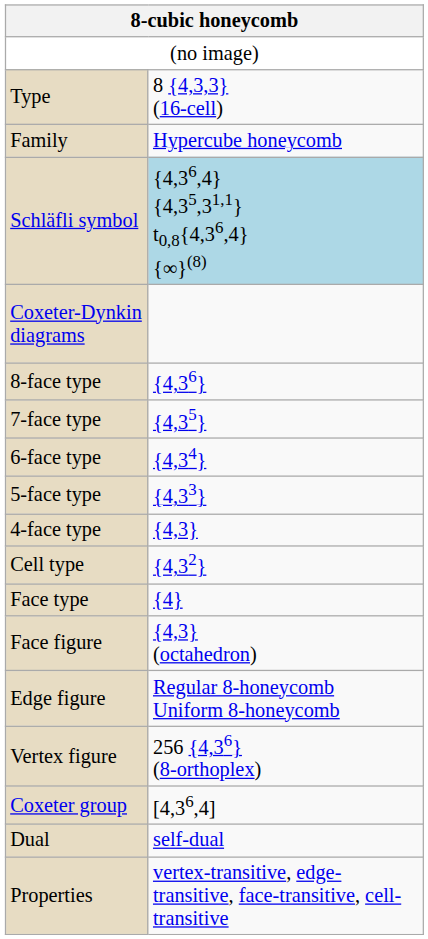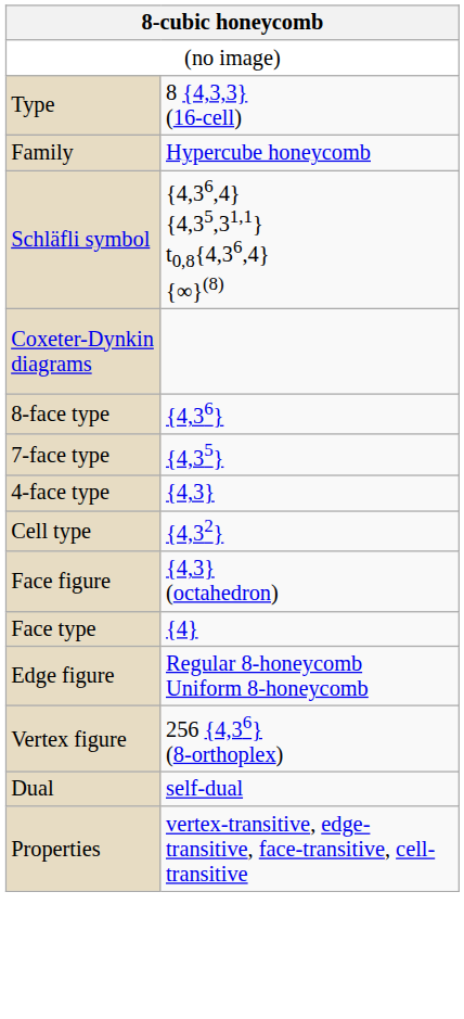 <table class="wikitable" align="right" style="margin-left:10px" width="330">
 <tr>
 <th bgcolor=#e7dcc3 colspan=2>8-cubic honeycomb</th>
 </tr>
 <tr>
 <td bgcolor=#ffffff align=center colspan=2>(no image)</td>
 </tr>
 <tr>
 <td bgcolor=#e7dcc3>Type</td>
 <td>8 <a href='#'>{4,3,3}</a><br>(<a href='#'>16-cell</a>)</td>
 </tr>
 <tr>
 <td bgcolor=#e7dcc3>Family</td>
 <td><a href='#'>Hypercube honeycomb</a></td>
 </tr>
 <tr>
 <td bgcolor=#e7dcc3><a href='#'>Schläfli symbol</a></td>
-<td style="background: lightblue;">{4,3<sup>6</sup>,4}<br>{4,3<sup>5</sup>,3<sup>1,1</sup>}<br>t<sub>0,8</sub>{4,3<sup>6</sup>,4}<br>{∞}<sup>(8)</sup></td>
+<td>{4,3<sup>6</sup>,4}<br>{4,3<sup>5</sup>,3<sup>1,1</sup>}<br>t<sub>0,8</sub>{4,3<sup>6</sup>,4}<br>{∞}<sup>(8)</sup></td>
 </tr>
 <tr>
 <td bgcolor=#e7dcc3><a href='#'>Coxeter-Dynkin diagrams</a></td>
 <td><br><br><br></td>
 </tr>
 <tr>
 <td bgcolor=#e7dcc3>8-face type</td>
 <td><a href='#'>{4,3<sup>6</sup>}</a></td>
 </tr>
 <tr>
 <td bgcolor=#e7dcc3>7-face type</td>
 <td><a href='#'>{4,3<sup>5</sup>}</a></td>
 </tr>
 <tr>
-<td bgcolor=#e7dcc3>6-face type</td>
-<td><a href='#'>{4,3<sup>4</sup>}</a></td>
-</tr>
-<tr>
-<td bgcolor=#e7dcc3>5-face type</td>
-<td><a href='#'>{4,3<sup>3</sup>}</a></td>
-</tr>
-<tr>
 <td bgcolor=#e7dcc3>4-face type</td>
 <td><a href='#'>{4,3}</a></td>
 </tr>
 <tr>
 <td bgcolor=#e7dcc3>Cell type</td>
 <td><a href='#'>{4,3<sup>2</sup>}</a></td>
 </tr>
 <tr>
+<td bgcolor=#e7dcc3>Face figure</td>
+<td><a href='#'>{4,3}</a><br>(<a href='#'>octahedron</a>)</td>
+</tr>
+<tr>
 <td bgcolor=#e7dcc3>Face type</td>
 <td><a href='#'>{4}</a></td>
-</tr>
-<tr>
-<td bgcolor=#e7dcc3>Face figure</td>
-<td><a href='#'>{4,3}</a><br>(<a href='#'>octahedron</a>)</td>
 </tr>
 <tr>
 <td bgcolor=#e7dcc3>Edge figure</td>
 <td><a href='#'>Regular 8-honeycomb</a><br><a href='#'>Uniform 8-honeycomb</a></td>
 </tr>
 <tr>
 <td bgcolor=#e7dcc3>Vertex figure</td>
 <td>256 <a href='#'>{4,3<sup>6</sup>}</a><br>(<a href='#'>8-orthoplex</a>)</td>
 </tr>
 <tr>
-<td bgcolor=#e7dcc3><a href='#'>Coxeter group</a></td>
-<td>[4,3<sup>6</sup>,4]</td>
-</tr>
-<tr>
 <td bgcolor=#e7dcc3>Dual</td>
 <td><a href='#'>self-dual</a></td>
 </tr>
 <tr>
 <td bgcolor=#e7dcc3>Properties</td>
 <td><a href='#'>vertex-transitive</a>, <a href='#'>edge-transitive</a>, <a href='#'>face-transitive</a>, <a href='#'>cell-transitive</a></td>
 </tr>
 </table>
